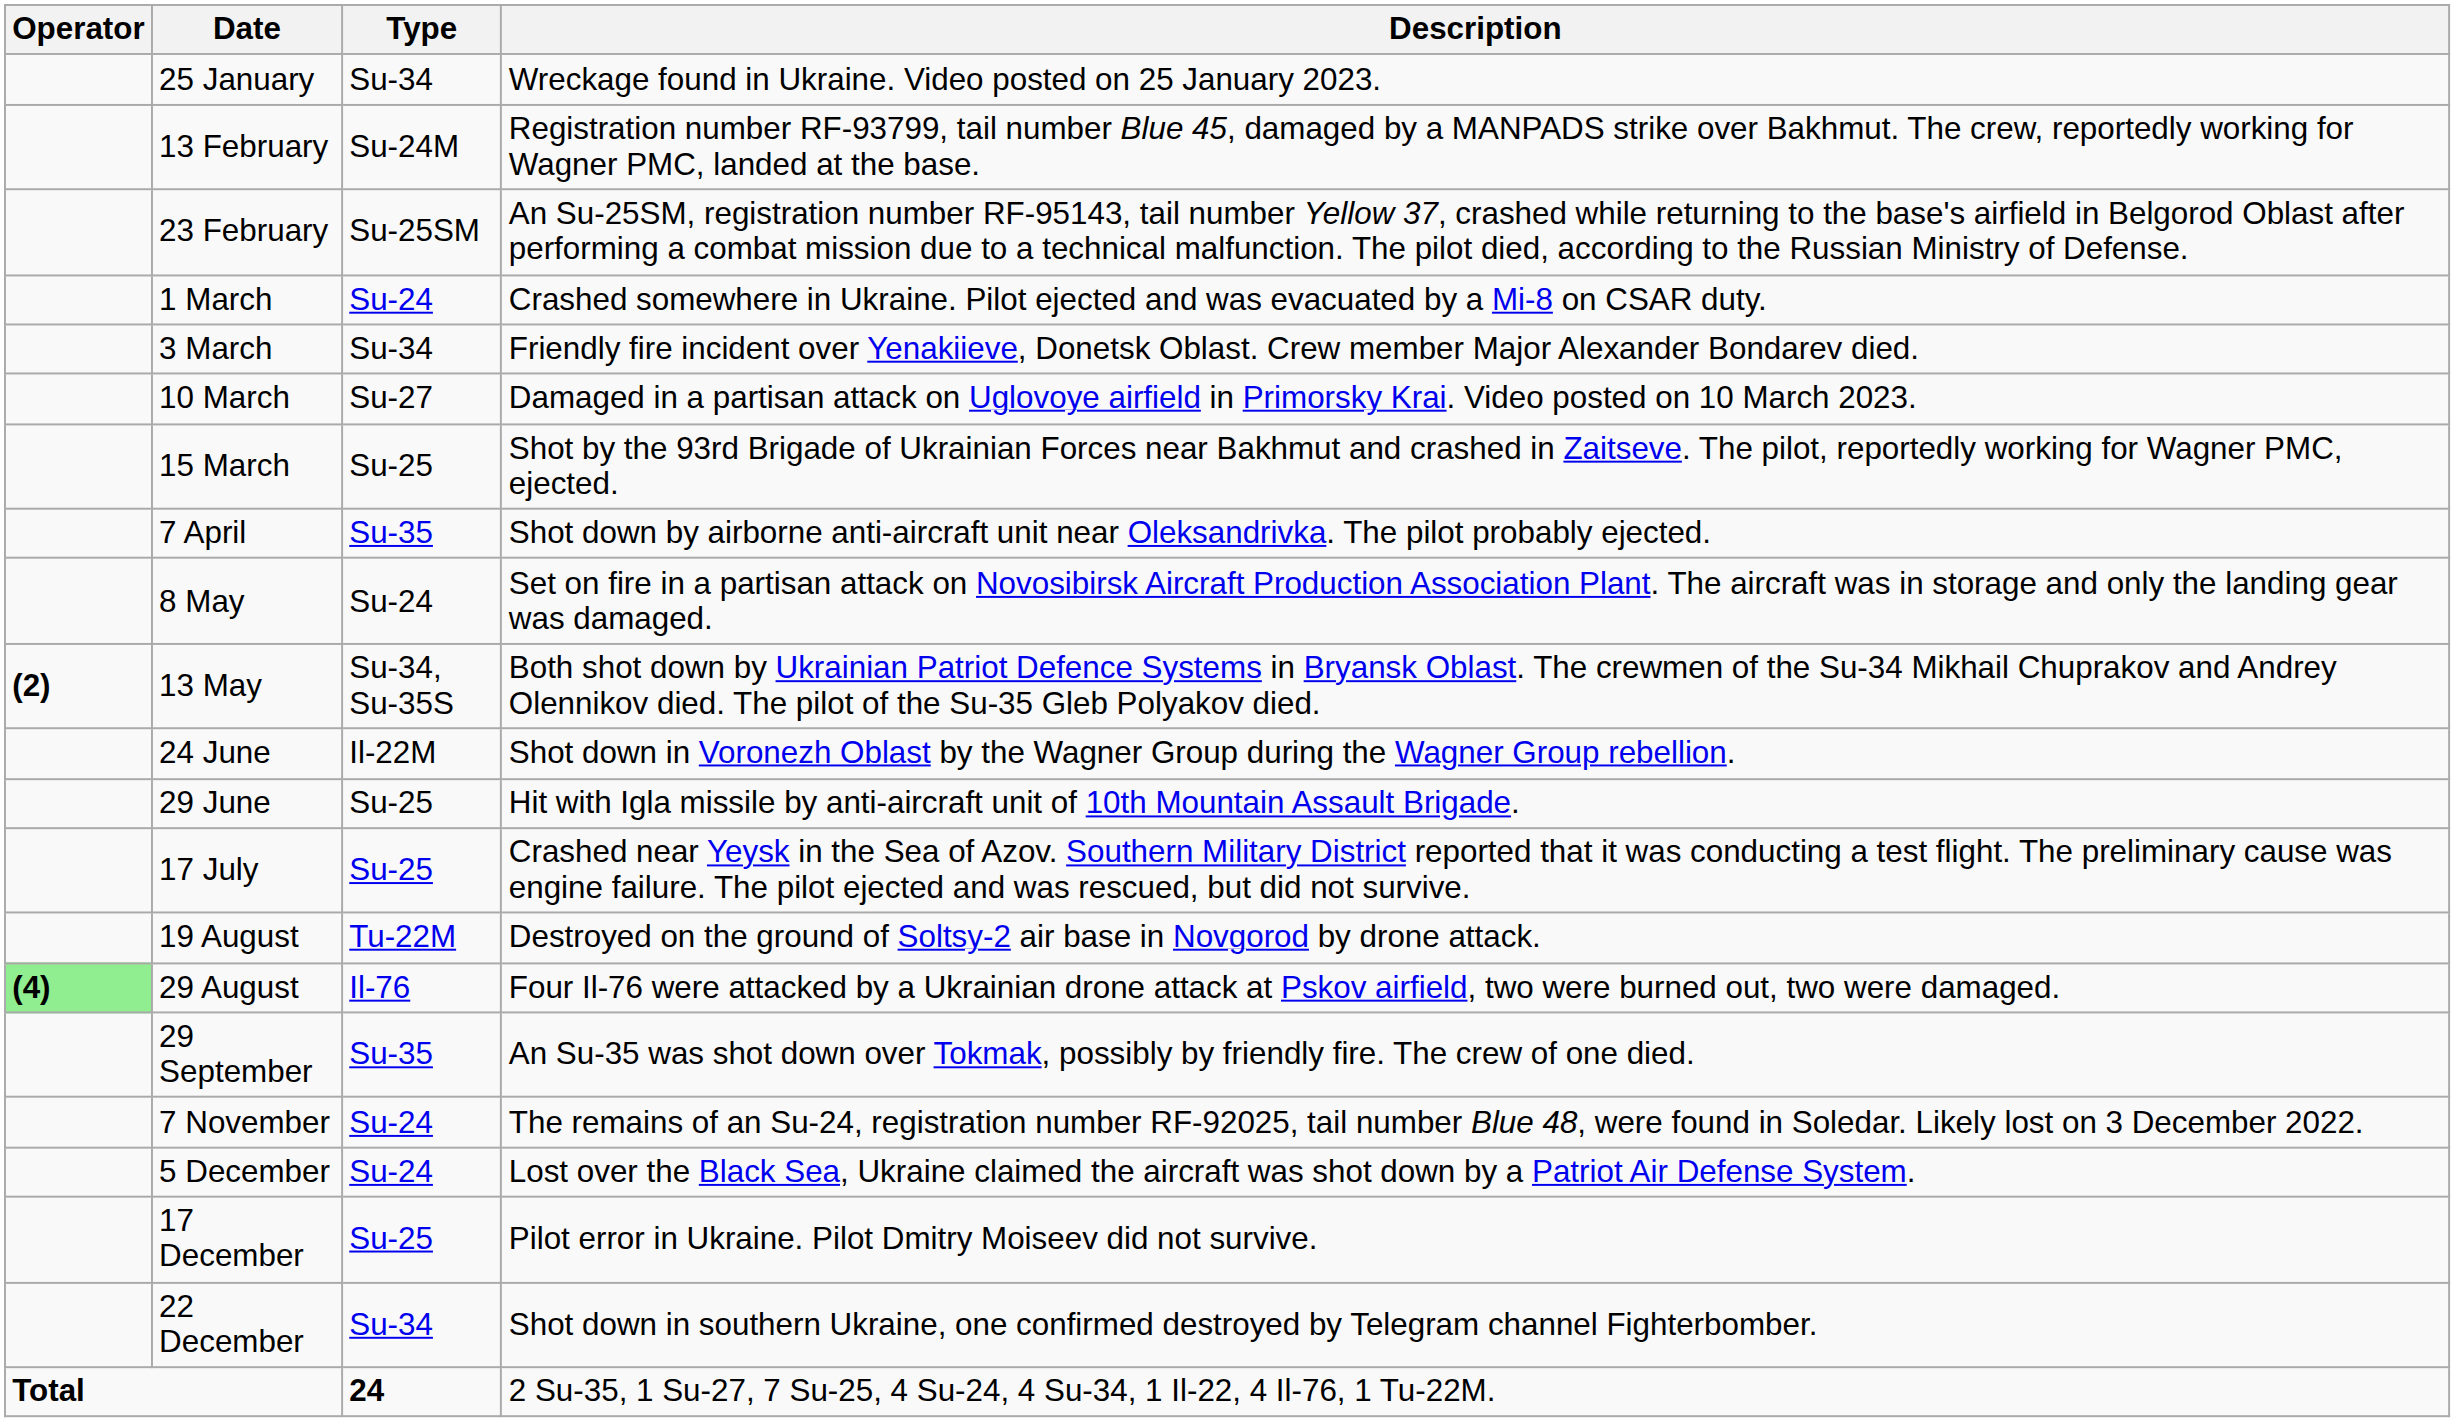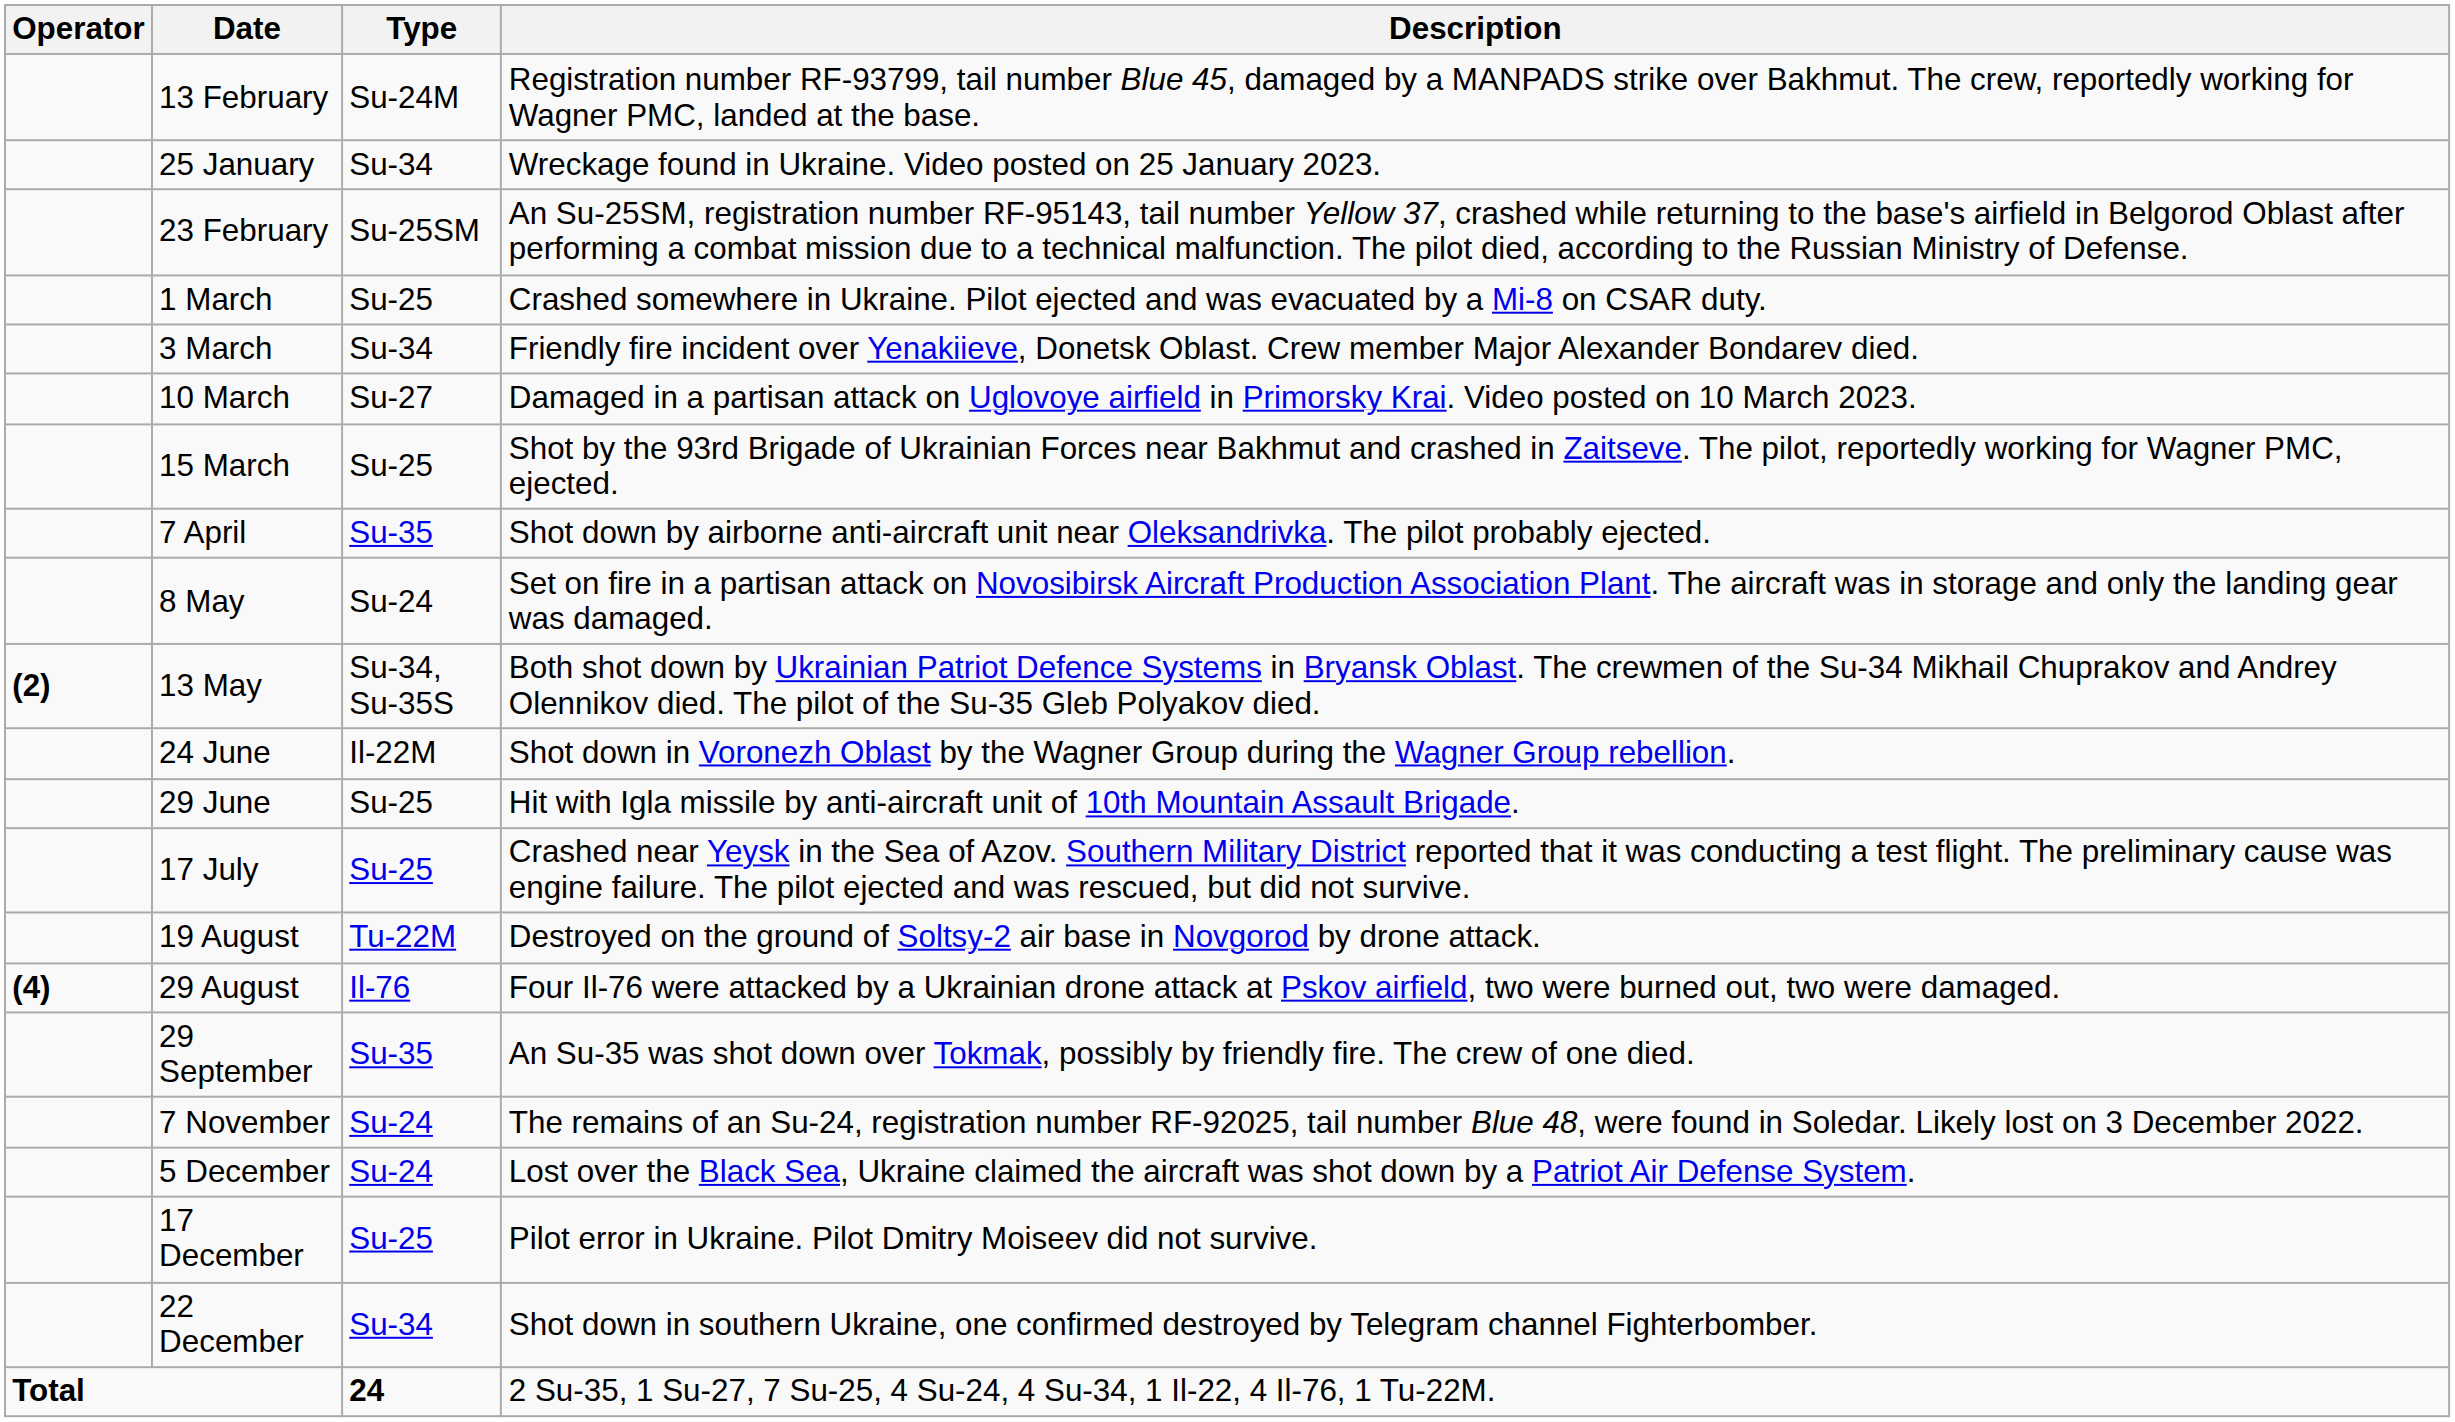 <table class="wikitable">
 <tr>
 <th>Operator</th>
 <th>Date</th>
 <th>Type</th>
 <th>Description</th>
 </tr>
 <tr>
+<td><span></span></td>
+<td>13 February</td>
+<td>Su-24M</td>
+<td>Registration number RF-93799, tail number <em>Blue 45</em>, damaged by a MANPADS strike over Bakhmut. The crew, reportedly working for Wagner PMC, landed at the base.</td>
+</tr>
+<tr>
 <td></td>
 <td>25 January</td>
 <td>Su-34</td>
 <td>Wreckage found in Ukraine. Video posted on 25 January 2023.</td>
-</tr>
-<tr>
-<td><span></span></td>
-<td>13 February</td>
-<td>Su-24M</td>
-<td>Registration number RF-93799, tail number <em>Blue 45</em>, damaged by a MANPADS strike over Bakhmut. The crew, reportedly working for Wagner PMC, landed at the base.</td>
 </tr>
 <tr>
 <td></td>
 <td>23 February</td>
 <td>Su-25SM</td>
 <td>An Su-25SM, registration number RF-95143, tail number <em>Yellow 37</em>, crashed while returning to the base's airfield in Belgorod Oblast after performing a combat mission due to a technical malfunction. The pilot died, according to the Russian Ministry of Defense.</td>
 </tr>
 <tr>
 <td></td>
 <td>1 March</td>
-<td><a href='#'>Su-24</a></td>
+<td>Su-25</td>
 <td>Crashed somewhere in Ukraine. Pilot ejected and was evacuated by a <a href='#'>Mi-8</a> on CSAR duty.</td>
 </tr>
 <tr>
 <td></td>
 <td>3 March</td>
 <td>Su-34</td>
 <td>Friendly fire incident over <a href='#'>Yenakiieve</a>, Donetsk Oblast. Crew member Major Alexander Bondarev died.</td>
 </tr>
 <tr>
 <td></td>
 <td>10 March</td>
 <td>Su-27</td>
 <td>Damaged in a partisan attack on <a href='#'>Uglovoye airfield</a> in <a href='#'>Primorsky Krai</a>. Video posted on 10 March 2023.</td>
 </tr>
 <tr>
 <td><span></span></td>
 <td>15 March</td>
 <td>Su-25</td>
 <td>Shot by the 93rd Brigade of Ukrainian Forces near Bakhmut and crashed in <a href='#'>Zaitseve</a>. The pilot, reportedly working for Wagner PMC, ejected.</td>
 </tr>
 <tr>
 <td></td>
 <td>7 April</td>
 <td><a href='#'>Su-35</a></td>
 <td>Shot down by airborne anti-aircraft unit near <a href='#'>Oleksandrivka</a>. The pilot probably ejected.</td>
 </tr>
 <tr>
 <td></td>
 <td>8 May</td>
 <td>Su-24</td>
 <td>Set on fire in a partisan attack on <a href='#'>Novosibirsk Aircraft Production Association Plant</a>. The aircraft was in storage and only the landing gear was damaged.</td>
 </tr>
 <tr>
 <td> <strong>(2)</strong></td>
 <td>13 May</td>
 <td>Su-34, Su-35S</td>
 <td>Both shot down by <a href='#'>Ukrainian Patriot Defence Systems</a> in <a href='#'>Bryansk Oblast</a>. The crewmen of the Su-34 Mikhail Chuprakov and Andrey Olennikov died. The pilot of the Su-35 Gleb Polyakov died.</td>
 </tr>
 <tr>
 <td></td>
 <td>24 June</td>
 <td>Il-22M</td>
 <td>Shot down in <a href='#'>Voronezh Oblast</a> by the Wagner Group during the <a href='#'>Wagner Group rebellion</a>.</td>
 </tr>
 <tr>
 <td></td>
 <td>29 June</td>
 <td>Su-25</td>
 <td>Hit with Igla missile by anti-aircraft unit of <a href='#'>10th Mountain Assault Brigade</a>.</td>
 </tr>
 <tr>
 <td></td>
 <td>17 July</td>
 <td><a href='#'>Su-25</a></td>
 <td>Crashed near <a href='#'>Yeysk</a> in the Sea of Azov. <a href='#'>Southern Military District</a> reported that it was conducting a test flight. The preliminary cause was engine failure. The pilot ejected and was rescued, but did not survive.</td>
 </tr>
 <tr>
 <td></td>
 <td>19 August</td>
 <td><a href='#'>Tu-22M</a></td>
 <td>Destroyed on the ground of <a href='#'>Soltsy-2</a> air base in <a href='#'>Novgorod</a> by drone attack.</td>
 </tr>
 <tr>
-<td style="background: lightgreen;"> <strong>(4)</strong></td>
+<td> <strong>(4)</strong></td>
 <td>29 August</td>
 <td><a href='#'>Il-76</a></td>
 <td>Four Il-76 were attacked by a Ukrainian drone attack at <a href='#'>Pskov airfield</a>, two were burned out, two were damaged.</td>
 </tr>
 <tr>
 <td></td>
 <td>29 September</td>
 <td><a href='#'>Su-35</a></td>
 <td>An Su-35 was shot down over <a href='#'>Tokmak</a>, possibly by friendly fire. The crew of one died.</td>
 </tr>
 <tr>
 <td></td>
 <td>7 November</td>
 <td><a href='#'>Su-24</a></td>
 <td>The remains of an Su-24, registration number RF-92025, tail number <em>Blue 48</em>, were found in Soledar. Likely lost on 3 December 2022.</td>
 </tr>
 <tr>
 <td></td>
 <td>5 December</td>
 <td><a href='#'>Su-24</a></td>
 <td>Lost over the <a href='#'>Black Sea</a>, Ukraine claimed the aircraft was shot down by a <a href='#'>Patriot Air Defense System</a>.</td>
 </tr>
 <tr>
 <td></td>
 <td>17 December</td>
 <td><a href='#'>Su-25</a></td>
 <td>Pilot error in Ukraine. Pilot Dmitry Moiseev did not survive.</td>
 </tr>
 <tr>
 <td></td>
 <td>22 December</td>
 <td><a href='#'>Su-34</a></td>
 <td>Shot down in southern Ukraine, one confirmed destroyed by Telegram channel Fighterbomber.</td>
 </tr>
 <tr>
 <td colspan="2"><strong>Total</strong></td>
 <td><strong>24</strong></td>
 <td>2 Su-35, 1 Su-27, 7 Su-25, 4 Su-24, 4 Su-34, 1 Il-22, 4 Il-76, 1 Tu-22M.</td>
 </tr>
 </table>
